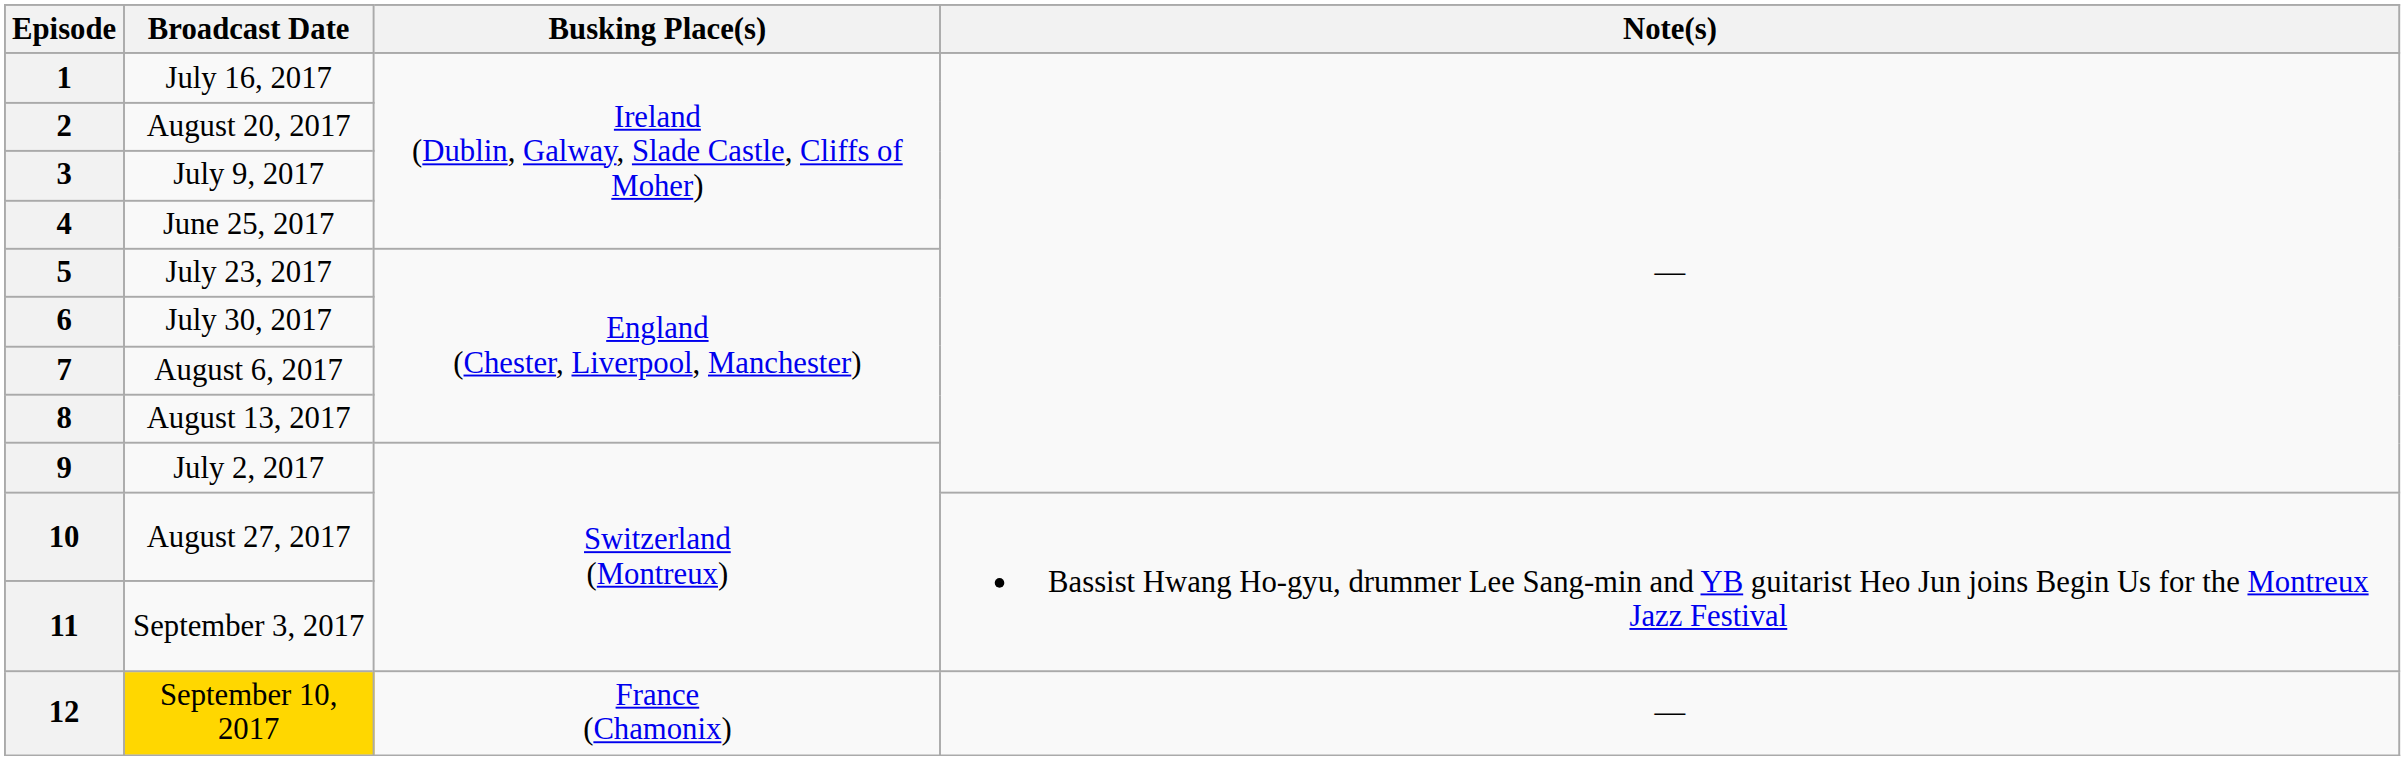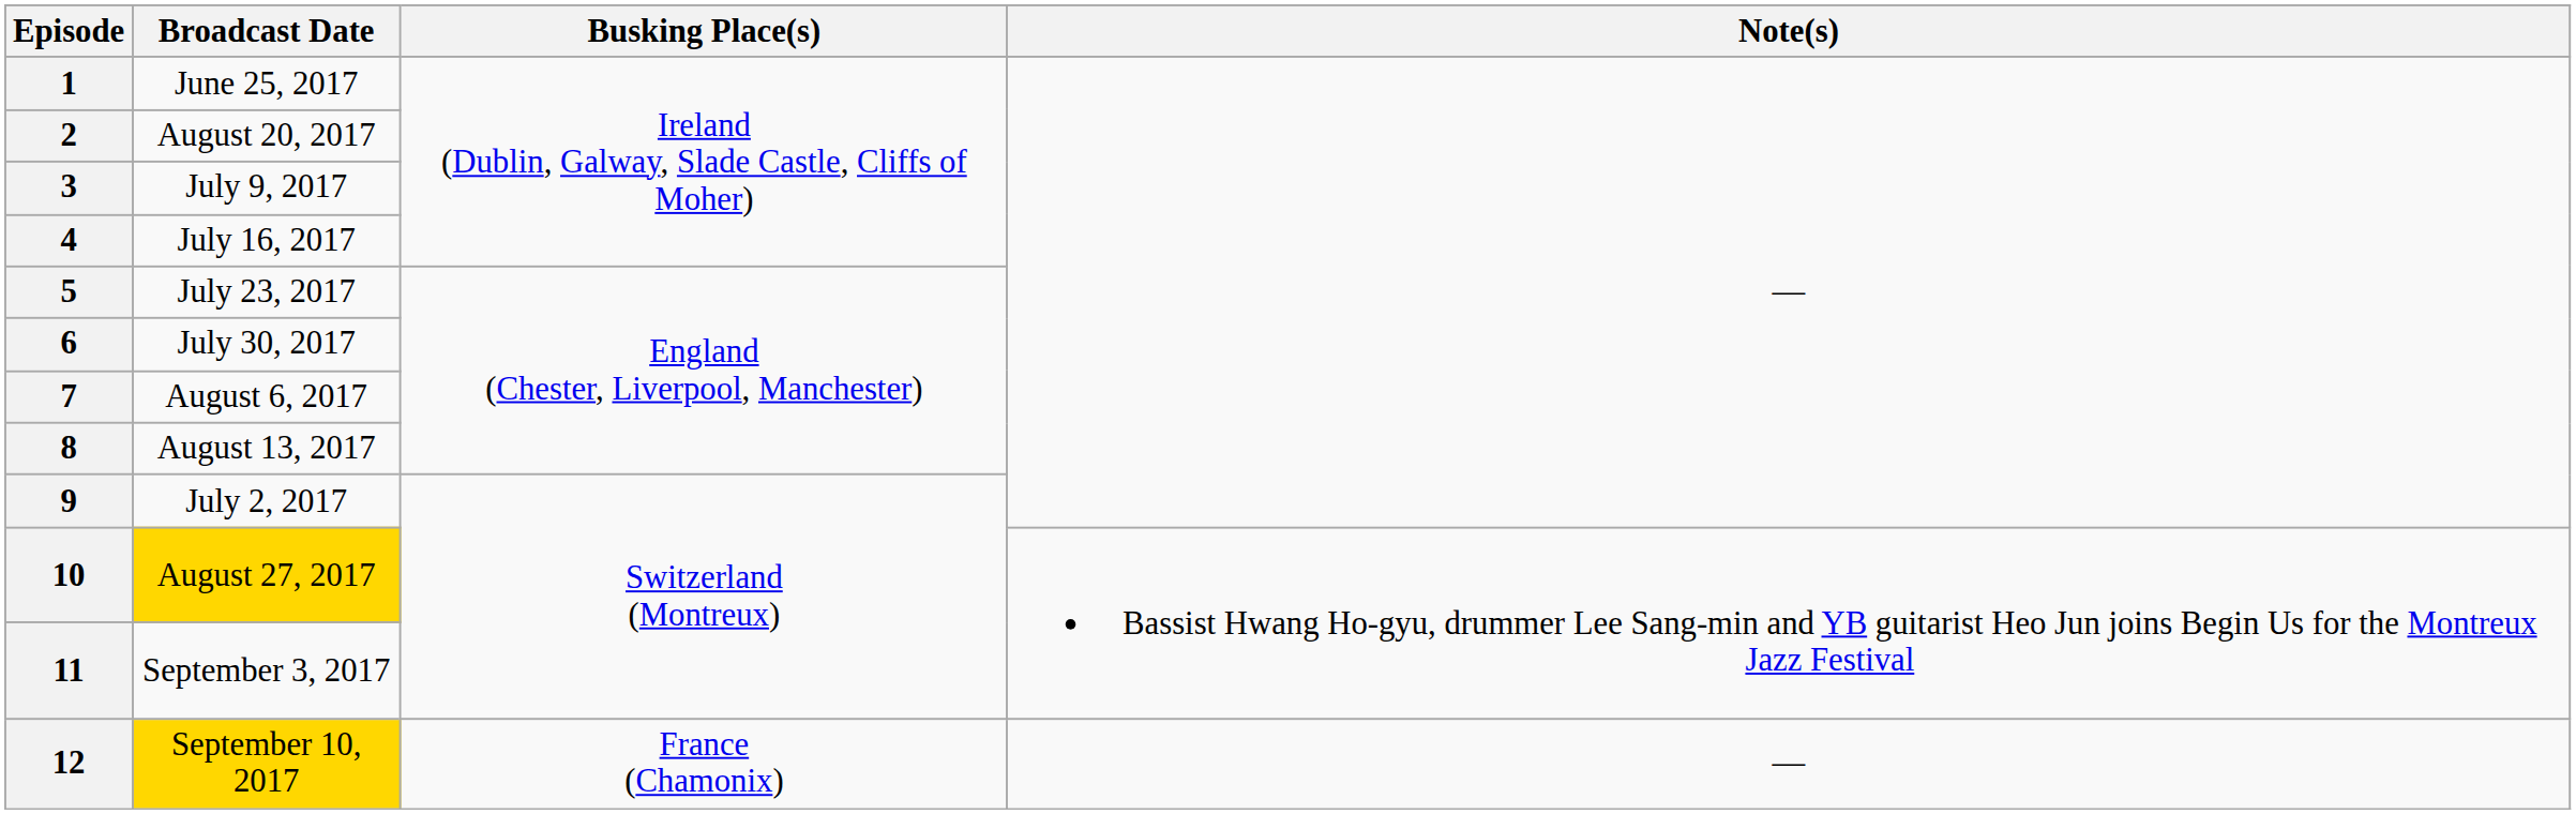 <table class="wikitable" style="text-align:center;">
 <tr>
 <th width=20>Episode</th>
 <th>Broadcast Date</th>
 <th>Busking Place(s)</th>
 <th>Note(s)</th>
 </tr>
 <tr>
 <th>1</th>
-<td>July 16, 2017</td>
+<td>June 25, 2017</td>
 <td rowspan="4"><a href='#'>Ireland</a><br>(<a href='#'>Dublin</a>, <a href='#'>Galway</a>, <a href='#'>Slade Castle</a>, <a href='#'>Cliffs of Moher</a>)</td>
 <td rowspan="9">—</td>
 </tr>
 <tr>
 <th>2</th>
 <td>August 20, 2017</td>
 </tr>
 <tr>
 <th>3</th>
 <td>July 9, 2017</td>
 </tr>
 <tr>
 <th>4</th>
-<td>June 25, 2017</td>
+<td>July 16, 2017</td>
 </tr>
 <tr>
 <th>5</th>
 <td>July 23, 2017</td>
 <td rowspan="4"><a href='#'>England</a><br>(<a href='#'>Chester</a>, <a href='#'>Liverpool</a>, <a href='#'>Manchester</a>)</td>
 </tr>
 <tr>
 <th>6</th>
 <td>July 30, 2017</td>
 </tr>
 <tr>
 <th>7</th>
 <td>August 6, 2017</td>
 </tr>
 <tr>
 <th>8</th>
 <td>August 13, 2017</td>
 </tr>
 <tr>
 <th>9</th>
 <td>July 2, 2017</td>
 <td rowspan="3"><a href='#'>Switzerland</a><br>(<a href='#'>Montreux</a>)</td>
 </tr>
 <tr>
 <th>10</th>
-<td>August 27, 2017</td>
+<td style="background: gold;">August 27, 2017</td>
 <td rowspan="2"><br><ul><li>Bassist Hwang Ho-gyu, drummer Lee Sang-min and <a href='#'>YB</a> guitarist Heo Jun joins Begin Us for the <a href='#'>Montreux Jazz Festival</a></li></ul></td>
 </tr>
 <tr>
 <th>11</th>
 <td>September 3, 2017</td>
 </tr>
 <tr>
 <th>12</th>
 <td style="background: gold;">September 10, 2017</td>
 <td><a href='#'>France</a><br>(<a href='#'>Chamonix</a>)</td>
 <td>—</td>
 </tr>
 <tr>
 </tr>
 </table>
